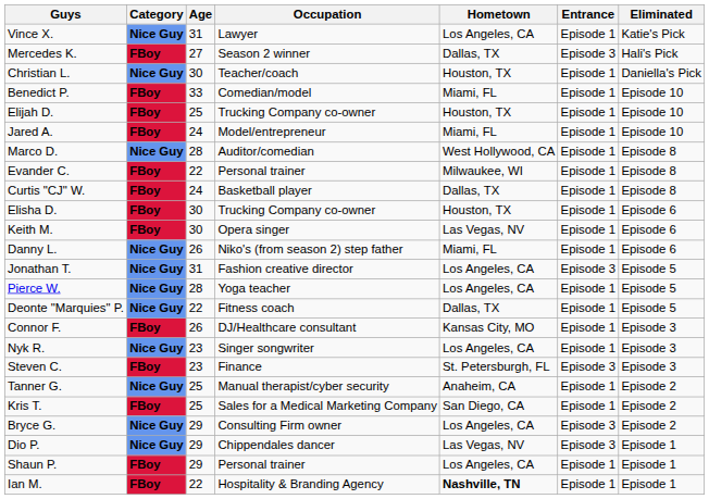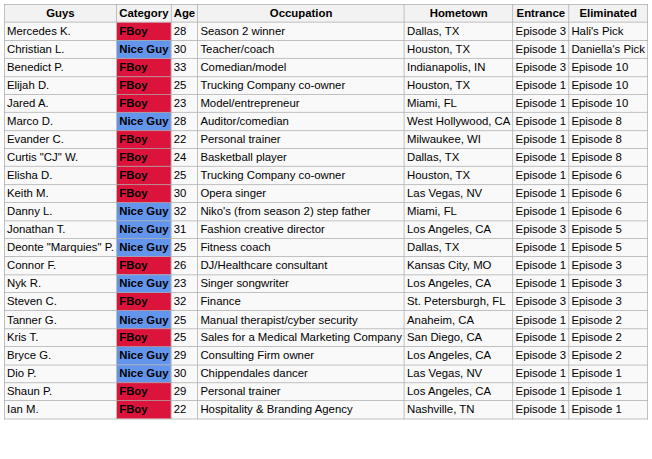 <table class="wikitable sortable" style="font-size:100%; white-space:nowrap">
 <tr>
 <th>Guys</th>
 <th>Category</th>
 <th>Age</th>
 <th>Occupation</th>
 <th>Hometown</th>
 <th>Entrance</th>
 <th>Eliminated</th>
 </tr>
 <tr>
-<td>Vince X.</td>
-<td bgcolor="6495ED"><strong>Nice Guy</strong></td>
-<td>31</td>
-<td>Lawyer</td>
-<td>Los Angeles, CA</td>
-<td>Episode 1</td>
-<td>Katie's Pick</td>
-</tr>
-<tr>
 <td>Mercedes K.</td>
 <td bgcolor="crimson"><strong>FBoy</strong></td>
-<td>27</td>
+<td>28</td>
 <td>Season 2 winner</td>
 <td>Dallas, TX</td>
 <td>Episode 3</td>
 <td>Hali's Pick</td>
 </tr>
 <tr>
 <td>Christian L.</td>
 <td bgcolor="6495ED"><strong>Nice Guy</strong></td>
 <td>30</td>
 <td>Teacher/coach</td>
 <td>Houston, TX</td>
 <td>Episode 1</td>
 <td>Daniella's Pick</td>
 </tr>
 <tr>
 <td>Benedict P.</td>
 <td bgcolor="crimson"><strong>FBoy</strong></td>
 <td>33</td>
 <td>Comedian/model</td>
-<td>Miami, FL</td>
-<td>Episode 1</td>
+<td>Indianapolis, IN</td>
+<td>Episode 3</td>
 <td>Episode 10</td>
 </tr>
 <tr>
 <td>Elijah D.</td>
 <td bgcolor="crimson"><strong>FBoy</strong></td>
 <td>25</td>
 <td>Trucking Company co-owner</td>
 <td>Houston, TX</td>
 <td>Episode 1</td>
 <td>Episode 10</td>
 </tr>
 <tr>
 <td>Jared A.</td>
 <td bgcolor="crimson"><strong>FBoy</strong></td>
-<td>24</td>
+<td>23</td>
 <td>Model/entrepreneur</td>
 <td>Miami, FL</td>
 <td>Episode 1</td>
 <td>Episode 10</td>
 </tr>
 <tr>
 <td>Marco D.</td>
 <td bgcolor="6495ED"><strong>Nice Guy</strong></td>
 <td>28</td>
 <td>Auditor/comedian</td>
 <td>West Hollywood, CA</td>
 <td>Episode 1</td>
 <td>Episode 8</td>
 </tr>
 <tr>
 <td>Evander C.</td>
 <td bgcolor="crimson"><strong>FBoy</strong></td>
 <td>22</td>
 <td>Personal trainer</td>
 <td>Milwaukee, WI</td>
 <td>Episode 1</td>
 <td>Episode 8</td>
 </tr>
 <tr>
 <td>Curtis "CJ" W.</td>
 <td bgcolor="crimson"><strong>FBoy</strong></td>
 <td>24</td>
 <td>Basketball player</td>
 <td>Dallas, TX</td>
 <td>Episode 1</td>
 <td>Episode 8</td>
 </tr>
 <tr>
 <td>Elisha D.</td>
 <td bgcolor="crimson"><strong>FBoy</strong></td>
-<td>30</td>
+<td>25</td>
 <td>Trucking Company co-owner</td>
 <td>Houston, TX</td>
 <td>Episode 1</td>
 <td>Episode 6</td>
 </tr>
 <tr>
 <td>Keith M.</td>
 <td bgcolor="crimson"><strong>FBoy</strong></td>
 <td>30</td>
 <td>Opera singer</td>
 <td>Las Vegas, NV</td>
 <td>Episode 1</td>
 <td>Episode 6</td>
 </tr>
 <tr>
 <td>Danny L.</td>
 <td bgcolor="6495ED"><strong>Nice Guy</strong></td>
-<td>26</td>
+<td>32</td>
 <td>Niko's (from season 2) step father</td>
 <td>Miami, FL</td>
 <td>Episode 1</td>
 <td>Episode 6</td>
 </tr>
 <tr>
 <td>Jonathan T.</td>
 <td bgcolor="6495ED"><strong>Nice Guy</strong></td>
 <td>31</td>
 <td>Fashion creative director</td>
 <td>Los Angeles, CA</td>
 <td>Episode 3</td>
 <td>Episode 5</td>
 </tr>
 <tr>
-<td><a href='#'>Pierce W.</a></td>
-<td bgcolor="6495ED"><strong>Nice Guy</strong></td>
-<td>28</td>
-<td>Yoga teacher</td>
-<td>Los Angeles, CA</td>
-<td>Episode 1</td>
-<td>Episode 5</td>
-</tr>
-<tr>
 <td>Deonte "Marquies" P.</td>
 <td bgcolor="6495ED"><strong>Nice Guy</strong></td>
-<td>22</td>
+<td>25</td>
 <td>Fitness coach</td>
 <td>Dallas, TX</td>
 <td>Episode 1</td>
 <td>Episode 5</td>
 </tr>
 <tr>
 <td>Connor F.</td>
 <td bgcolor="crimson"><strong>FBoy</strong></td>
 <td>26</td>
 <td>DJ/Healthcare consultant</td>
 <td>Kansas City, MO</td>
 <td>Episode 1</td>
 <td>Episode 3</td>
 </tr>
 <tr>
 <td>Nyk R.</td>
 <td bgcolor="6495ED"><strong>Nice Guy</strong></td>
 <td>23</td>
 <td>Singer songwriter</td>
 <td>Los Angeles, CA</td>
 <td>Episode 1</td>
 <td>Episode 3</td>
 </tr>
 <tr>
 <td>Steven C.</td>
 <td bgcolor="crimson"><strong>FBoy</strong></td>
-<td>23</td>
+<td>32</td>
 <td>Finance</td>
 <td>St. Petersburgh, FL</td>
 <td>Episode 3</td>
 <td>Episode 3</td>
 </tr>
 <tr>
 <td>Tanner G.</td>
 <td bgcolor="6495ED"><strong>Nice Guy</strong></td>
 <td>25</td>
 <td>Manual therapist/cyber security</td>
 <td>Anaheim, CA</td>
 <td>Episode 1</td>
 <td>Episode 2</td>
 </tr>
 <tr>
 <td>Kris T.</td>
 <td bgcolor="crimson"><strong>FBoy</strong></td>
 <td>25</td>
 <td>Sales for a Medical Marketing Company</td>
 <td>San Diego, CA</td>
 <td>Episode 1</td>
 <td>Episode 2</td>
 </tr>
 <tr>
 <td>Bryce G.</td>
 <td bgcolor="6495ED"><strong>Nice Guy</strong></td>
 <td>29</td>
 <td>Consulting Firm owner</td>
 <td>Los Angeles, CA</td>
 <td>Episode 3</td>
 <td>Episode 2</td>
 </tr>
 <tr>
 <td>Dio P.</td>
 <td bgcolor="6495ED"><strong>Nice Guy</strong></td>
-<td>29</td>
+<td>30</td>
 <td>Chippendales dancer</td>
 <td>Las Vegas, NV</td>
-<td>Episode 3</td>
+<td>Episode 1</td>
 <td>Episode 1</td>
 </tr>
 <tr>
 <td>Shaun P.</td>
 <td bgcolor="crimson"><strong>FBoy</strong></td>
 <td>29</td>
 <td>Personal trainer</td>
 <td>Los Angeles, CA</td>
 <td>Episode 1</td>
 <td>Episode 1</td>
 </tr>
 <tr>
 <td>Ian M.</td>
 <td bgcolor="crimson"><strong>FBoy</strong></td>
 <td>22</td>
 <td>Hospitality & Branding Agency</td>
-<td><strong>Nashville, TN</strong></td>
+<td>Nashville, TN</td>
 <td>Episode 1</td>
 <td>Episode 1</td>
 </tr>
 </table>
